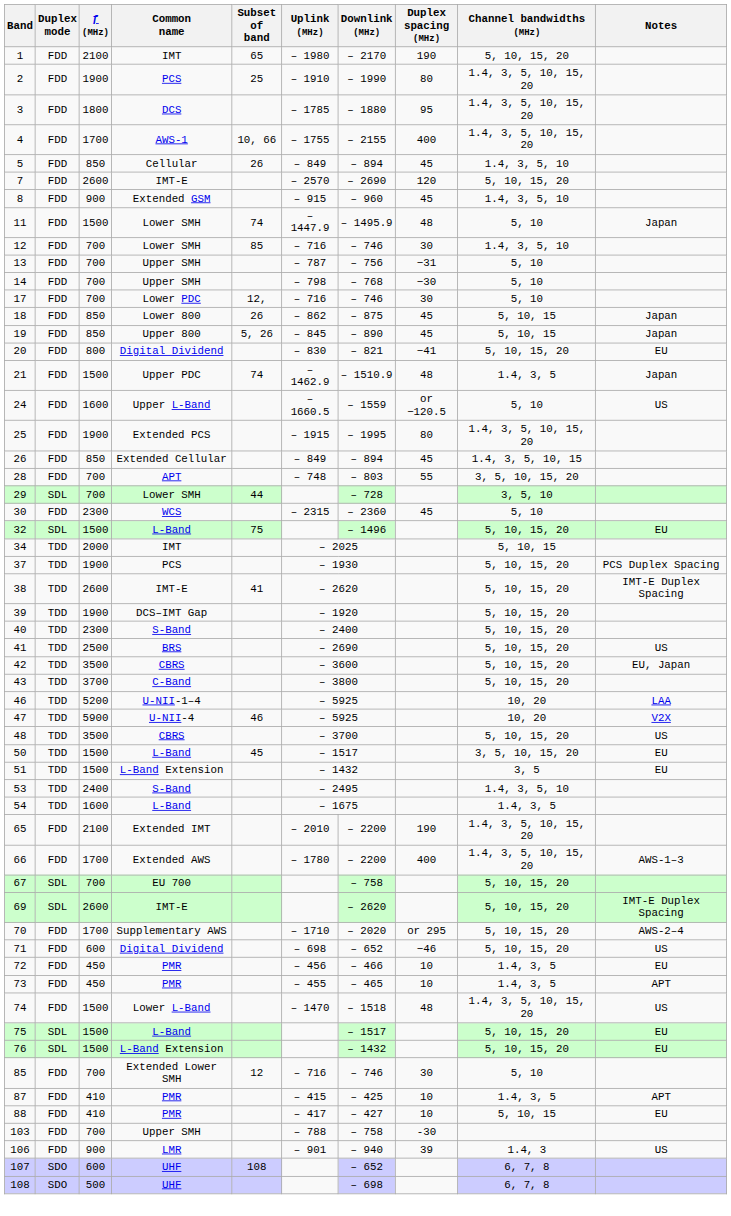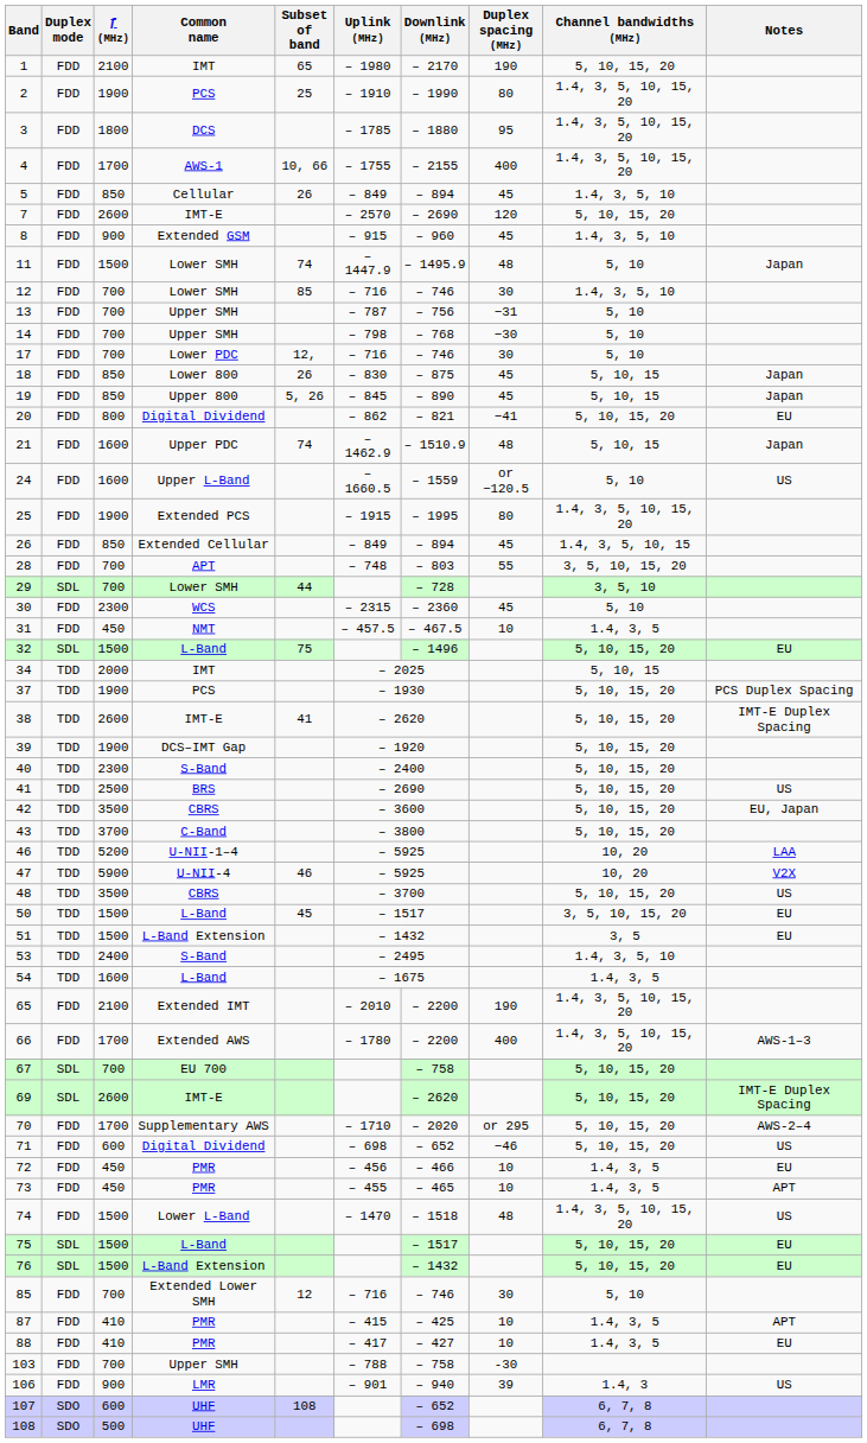 <table style="text-align: center;" class="sortable wikitable sticky-header sort-under">
 <tr>
 <th data-sort-type="number">Band</th>
 <th>Duplex<br>mode</th>
 <th data-sort-type="number"><a href='#'>ƒ</a><br><small>(MHz)</small></th>
 <th>Common<br>name</th>
 <th class="unsortable">Subset<br>of band</th>
 <th data-sort-type="number">Uplink<br><small>(MHz)</small></th>
 <th data-sort-type="number">Downlink<br><small>(MHz)</small></th>
 <th data-sort-type="number">Duplex<br>spacing<br><small>(MHz)</small></th>
 <th class="unsortable">Channel bandwidths<br><small>(MHz)</small></th>
 <th class="unsortable">Notes</th>
 </tr>
 <tr id="LTE_Band_I">
 <td>1</td>
 <td>FDD</td>
 <td>2100</td>
 <td>IMT</td>
 <td>65</td>
 <td> – 1980</td>
 <td> – 2170</td>
 <td>190</td>
 <td>5, 10, 15, 20</td>
 <td></td>
 </tr>
 <tr id="LTE_Band_II">
 <td>2</td>
 <td>FDD</td>
 <td>1900</td>
 <td><a href='#'>PCS</a></td>
 <td>25</td>
 <td> – 1910</td>
 <td> – 1990</td>
 <td>80</td>
 <td>1.4, 3, 5, 10, 15, 20</td>
 <td></td>
 </tr>
 <tr id="LTE_Band_III">
 <td>3</td>
 <td>FDD</td>
 <td>1800</td>
 <td><a href='#'>DCS</a></td>
 <td></td>
 <td> – 1785</td>
 <td> – 1880</td>
 <td>95</td>
 <td>1.4, 3, 5, 10, 15, 20</td>
 <td></td>
 </tr>
 <tr id="LTE_Band_IV">
 <td>4</td>
 <td>FDD</td>
 <td>1700</td>
 <td><a href='#'>AWS‑1</a></td>
 <td>10, 66</td>
 <td> – 1755</td>
 <td> – 2155</td>
 <td>400</td>
 <td>1.4, 3, 5, 10, 15, 20</td>
 <td></td>
 </tr>
 <tr id="LTE_Band_V">
 <td>5</td>
 <td>FDD</td>
 <td>850</td>
 <td>Cellular</td>
 <td>26</td>
 <td> – 849</td>
 <td> – 894</td>
 <td>45</td>
 <td>1.4, 3, 5, 10</td>
 <td></td>
 </tr>
 <tr id="LTE_Band_VII">
 <td>7</td>
 <td>FDD</td>
 <td>2600</td>
 <td>IMT-E</td>
 <td></td>
 <td> – 2570</td>
 <td> – 2690</td>
 <td>120</td>
 <td>5, 10, 15, 20</td>
 <td></td>
 </tr>
 <tr id="LTE_Band_VIII">
 <td>8</td>
 <td>FDD</td>
 <td>900</td>
 <td>Extended <a href='#'>GSM</a></td>
 <td></td>
 <td> – 915</td>
 <td> – 960</td>
 <td>45</td>
 <td>1.4, 3, 5, 10</td>
 <td></td>
 </tr>
 <tr id="LTE_Band_XI">
 <td>11</td>
 <td>FDD</td>
 <td>1500</td>
 <td>Lower SMH</td>
 <td>74</td>
 <td> – 1447.9</td>
 <td> – 1495.9</td>
 <td>48</td>
 <td>5, 10</td>
 <td>Japan</td>
 </tr>
 <tr id="LTE_Band_XII">
 <td>12</td>
 <td>FDD</td>
 <td>700</td>
 <td>Lower SMH</td>
 <td>85</td>
 <td> – 716</td>
 <td> – 746</td>
 <td>30</td>
 <td>1.4, 3, 5, 10</td>
 <td></td>
 </tr>
 <tr id="LTE_Band_XIII">
 <td>13</td>
 <td>FDD</td>
 <td>700</td>
 <td>Upper SMH</td>
 <td></td>
 <td> – 787</td>
 <td> – 756</td>
 <td>−31</td>
 <td>5, 10</td>
 <td></td>
 </tr>
 <tr>
 <td>14</td>
 <td>FDD</td>
 <td>700</td>
 <td>Upper SMH</td>
 <td></td>
 <td> – 798</td>
 <td> – 768</td>
 <td>−30</td>
 <td>5, 10</td>
 <td></td>
 </tr>
 <tr>
 <td>17</td>
 <td>FDD</td>
 <td>700</td>
 <td>Lower <a href='#'>PDC</a></td>
 <td>12, </td>
 <td> – 716</td>
 <td> – 746</td>
 <td>30</td>
 <td>5, 10</td>
 <td></td>
 </tr>
 <tr>
 <td>18</td>
 <td>FDD</td>
 <td>850</td>
 <td>Lower 800</td>
 <td>26</td>
-<td> – 862</td>
+<td> – 830</td>
 <td> – 875</td>
 <td>45</td>
 <td>5, 10, 15</td>
 <td>Japan</td>
 </tr>
 <tr>
 <td>19</td>
 <td>FDD</td>
 <td>850</td>
 <td>Upper 800</td>
 <td>5, 26</td>
 <td> – 845</td>
 <td> – 890</td>
 <td>45</td>
 <td>5, 10, 15</td>
 <td>Japan</td>
 </tr>
 <tr id="LTE_Band_XX">
 <td>20</td>
 <td>FDD</td>
 <td>800</td>
 <td><a href='#'>Digital Dividend</a></td>
 <td></td>
-<td> – 830</td>
+<td> – 862</td>
 <td> – 821</td>
 <td>−41</td>
 <td>5, 10, 15, 20</td>
 <td>EU</td>
 </tr>
 <tr>
 <td>21</td>
 <td>FDD</td>
-<td>1500</td>
+<td>1600</td>
 <td>Upper PDC</td>
 <td>74</td>
 <td> – 1462.9</td>
 <td> – 1510.9</td>
 <td>48</td>
-<td>1.4, 3, 5</td>
+<td>5, 10, 15</td>
 <td>Japan</td>
 </tr>
 <tr>
 <td>24</td>
 <td>FDD</td>
 <td>1600</td>
 <td>Upper <a href='#'>L‑Band</a></td>
 <td></td>
 <td> – 1660.5</td>
 <td> – 1559</td>
 <td> or −120.5</td>
 <td>5, 10</td>
 <td>US</td>
 </tr>
 <tr>
 <td>25</td>
 <td>FDD</td>
 <td>1900</td>
 <td>Extended PCS</td>
 <td></td>
 <td> – 1915</td>
 <td> – 1995</td>
 <td>80</td>
 <td>1.4, 3, 5, 10, 15, 20</td>
 <td></td>
 </tr>
 <tr>
 <td>26</td>
 <td>FDD</td>
 <td>850</td>
 <td>Extended Cellular</td>
 <td></td>
 <td> – 849</td>
 <td> – 894</td>
 <td>45</td>
 <td>1.4, 3, 5, 10, 15</td>
 <td></td>
 </tr>
 <tr>
 <td>28</td>
 <td>FDD</td>
 <td>700</td>
 <td><a href='#'>APT</a></td>
 <td></td>
 <td> – 748</td>
 <td> – 803</td>
 <td>55</td>
 <td>3, 5, 10, 15, 20</td>
 <td></td>
 </tr>
 <tr>
 <td style="background:#CCFFCC;">29</td>
 <td style="background:#CCFFCC;">SDL</td>
 <td style="background:#CCFFCC;">700</td>
 <td style="background:#CCFFCC;">Lower SMH</td>
 <td style="background:#CCFFCC;">44</td>
 <td></td>
 <td style="background:#CCFFCC;"> – 728</td>
 <td></td>
 <td style="background:#CCFFCC;">3, 5, 10</td>
 <td style="background:#CCFFCC;"></td>
 </tr>
 <tr>
 <td>30</td>
 <td>FDD</td>
 <td>2300</td>
 <td><a href='#'>WCS</a></td>
 <td></td>
 <td> – 2315</td>
 <td> – 2360</td>
 <td>45</td>
 <td>5, 10</td>
+<td></td>
+</tr>
+<tr id="LTE_Band_XXXI">
+<td>31</td>
+<td>FDD</td>
+<td>450</td>
+<td><a href='#'>NMT</a></td>
+<td></td>
+<td> – 457.5</td>
+<td> – 467.5</td>
+<td>10</td>
+<td>1.4, 3, 5</td>
 <td></td>
 </tr>
 <tr>
 <td style="background:#CCFFCC;">32</td>
 <td style="background:#CCFFCC;">SDL</td>
 <td style="background:#CCFFCC;">1500</td>
 <td style="background:#CCFFCC;"><a href='#'>L‑Band</a></td>
 <td style="background:#CCFFCC;">75</td>
 <td></td>
 <td style="background:#CCFFCC;"> – 1496</td>
 <td></td>
 <td style="background:#CCFFCC;">5, 10, 15, 20</td>
 <td style="background:#CCFFCC;">EU</td>
 </tr>
 <tr>
 <td>34</td>
 <td>TDD</td>
 <td>2000</td>
 <td>IMT</td>
 <td></td>
 <td colspan="2"> – 2025</td>
 <td></td>
 <td>5, 10, 15</td>
 <td></td>
 </tr>
 <tr>
 <td>37</td>
 <td>TDD</td>
 <td>1900</td>
 <td>PCS</td>
 <td></td>
 <td colspan="2"> – 1930</td>
 <td></td>
 <td>5, 10, 15, 20</td>
 <td>PCS Duplex Spacing</td>
 </tr>
 <tr>
 <td>38</td>
 <td>TDD</td>
 <td>2600</td>
 <td>IMT-E</td>
 <td>41</td>
 <td colspan="2"> – 2620</td>
 <td></td>
 <td>5, 10, 15, 20</td>
 <td>IMT-E Duplex Spacing</td>
 </tr>
 <tr>
 <td>39</td>
 <td>TDD</td>
 <td>1900</td>
 <td>DCS–IMT Gap</td>
 <td></td>
 <td colspan="2"> – 1920</td>
 <td></td>
 <td>5, 10, 15, 20</td>
 <td></td>
 </tr>
 <tr>
 <td>40</td>
 <td>TDD</td>
 <td>2300</td>
 <td><a href='#'>S-Band</a></td>
 <td></td>
 <td colspan="2"> – 2400</td>
 <td></td>
 <td>5, 10, 15, 20</td>
 <td></td>
 </tr>
 <tr>
 <td>41</td>
 <td>TDD</td>
 <td>2500</td>
 <td><a href='#'>BRS</a></td>
 <td></td>
 <td colspan="2"> – 2690</td>
 <td></td>
 <td>5, 10, 15, 20</td>
 <td>US</td>
 </tr>
 <tr>
 <td>42</td>
 <td>TDD</td>
 <td>3500</td>
 <td><a href='#'>CBRS</a></td>
 <td></td>
 <td colspan="2"> – 3600</td>
 <td></td>
 <td>5, 10, 15, 20</td>
 <td>EU, Japan</td>
 </tr>
 <tr>
 <td>43</td>
 <td>TDD</td>
 <td>3700</td>
 <td><a href='#'>C-Band</a></td>
 <td></td>
 <td colspan="2"> – 3800</td>
 <td></td>
 <td>5, 10, 15, 20</td>
 <td></td>
 </tr>
 <tr>
 <td>46</td>
 <td>TDD</td>
 <td>5200</td>
 <td><a href='#'>U-NII</a>-1–4</td>
 <td></td>
 <td colspan="2"> – 5925</td>
 <td></td>
 <td>10, 20</td>
 <td><a href='#'>LAA</a></td>
 </tr>
 <tr>
 <td>47</td>
 <td>TDD</td>
 <td>5900</td>
 <td><a href='#'>U-NII</a>-4</td>
 <td>46</td>
 <td colspan="2"> – 5925</td>
 <td></td>
 <td>10, 20</td>
 <td><a href='#'>V2X</a></td>
 </tr>
 <tr>
 <td>48</td>
 <td>TDD</td>
 <td>3500</td>
 <td><a href='#'>CBRS</a></td>
 <td></td>
 <td colspan="2"> – 3700</td>
 <td></td>
 <td>5, 10, 15, 20</td>
 <td>US</td>
 </tr>
 <tr>
 <td>50</td>
 <td>TDD</td>
 <td>1500</td>
 <td><a href='#'>L‑Band</a></td>
 <td>45</td>
 <td colspan="2"> – 1517</td>
 <td></td>
 <td>3, 5, 10, 15, 20</td>
 <td>EU</td>
 </tr>
 <tr>
 <td>51</td>
 <td>TDD</td>
 <td>1500</td>
 <td><a href='#'>L‑Band</a> Extension</td>
 <td></td>
 <td colspan="2"> – 1432</td>
 <td></td>
 <td>3, 5</td>
 <td>EU</td>
 </tr>
 <tr>
 <td>53</td>
 <td>TDD</td>
 <td>2400</td>
 <td><a href='#'>S-Band</a></td>
 <td></td>
 <td colspan="2"> – 2495</td>
 <td></td>
 <td>1.4, 3, 5, 10</td>
 <td></td>
 </tr>
 <tr>
 <td>54</td>
 <td>TDD</td>
 <td>1600</td>
 <td><a href='#'>L-Band</a></td>
 <td></td>
 <td colspan="2"> – 1675</td>
 <td></td>
 <td>1.4, 3, 5</td>
 <td></td>
 </tr>
 <tr>
 <td>65</td>
 <td>FDD</td>
 <td>2100</td>
 <td>Extended IMT</td>
 <td></td>
 <td> – 2010</td>
 <td> – 2200</td>
 <td>190</td>
 <td>1.4, 3, 5, 10, 15, 20</td>
 <td></td>
 </tr>
 <tr>
 <td>66</td>
 <td>FDD</td>
 <td>1700</td>
 <td>Extended AWS</td>
 <td></td>
 <td> – 1780</td>
 <td> – 2200</td>
 <td>400</td>
 <td>1.4, 3, 5, 10, 15, 20</td>
 <td>AWS‑1–3</td>
 </tr>
 <tr>
 <td style="background:#CCFFCC;">67</td>
 <td style="background:#CCFFCC;">SDL</td>
 <td style="background:#CCFFCC;">700</td>
 <td style="background:#CCFFCC;">EU 700</td>
 <td style="background:#CCFFCC;"></td>
 <td></td>
 <td style="background:#CCFFCC;"> – 758</td>
 <td></td>
 <td style="background:#CCFFCC;">5, 10, 15, 20</td>
 <td style="background:#CCFFCC;"></td>
 </tr>
 <tr>
 <td style="background:#CCFFCC;">69</td>
 <td style="background:#CCFFCC;">SDL</td>
 <td style="background:#CCFFCC;">2600</td>
 <td style="background:#CCFFCC;">IMT-E</td>
 <td style="background:#CCFFCC;"></td>
 <td></td>
 <td style="background:#CCFFCC;"> – 2620</td>
 <td></td>
 <td style="background:#CCFFCC;">5, 10, 15, 20</td>
 <td style="background:#CCFFCC;">IMT-E Duplex Spacing</td>
 </tr>
 <tr>
 <td>70</td>
 <td>FDD</td>
 <td>1700</td>
 <td>Supplementary AWS</td>
 <td></td>
 <td> – 1710</td>
 <td> – 2020</td>
 <td> or 295</td>
 <td>5, 10, 15, 20</td>
 <td>AWS‑2–4</td>
 </tr>
 <tr>
 <td>71</td>
 <td>FDD</td>
 <td>600</td>
 <td><a href='#'>Digital Dividend</a></td>
 <td></td>
 <td> – 698</td>
 <td> – 652</td>
 <td>−46</td>
 <td>5, 10, 15, 20</td>
 <td>US</td>
 </tr>
 <tr>
 <td>72</td>
 <td>FDD</td>
 <td>450</td>
 <td><a href='#'>PMR</a></td>
 <td></td>
 <td> – 456</td>
 <td> – 466</td>
 <td>10</td>
 <td>1.4, 3, 5</td>
 <td>EU</td>
 </tr>
 <tr>
 <td>73</td>
 <td>FDD</td>
 <td>450</td>
 <td><a href='#'>PMR</a></td>
 <td></td>
 <td> – 455</td>
 <td> – 465</td>
 <td>10</td>
 <td>1.4, 3, 5</td>
 <td>APT</td>
 </tr>
 <tr>
 <td>74</td>
 <td>FDD</td>
 <td>1500</td>
 <td>Lower <a href='#'>L‑Band</a></td>
 <td></td>
 <td> – 1470</td>
 <td> – 1518</td>
 <td>48</td>
 <td>1.4, 3, 5, 10, 15, 20</td>
 <td>US</td>
 </tr>
 <tr>
 <td style="background:#CCFFCC;">75</td>
 <td style="background:#CCFFCC;">SDL</td>
 <td style="background:#CCFFCC;">1500</td>
 <td style="background:#CCFFCC;"><a href='#'>L‑Band</a></td>
 <td style="background:#CCFFCC;"></td>
 <td></td>
 <td style="background:#CCFFCC;"> – 1517</td>
 <td></td>
 <td style="background:#CCFFCC;">5, 10, 15, 20</td>
 <td style="background:#CCFFCC;">EU</td>
 </tr>
 <tr>
 <td style="background:#CCFFCC;">76</td>
 <td style="background:#CCFFCC;">SDL</td>
 <td style="background:#CCFFCC;">1500</td>
 <td style="background:#CCFFCC;"><a href='#'>L‑Band</a> Extension</td>
 <td style="background:#CCFFCC;"></td>
 <td></td>
 <td style="background:#CCFFCC;"> – 1432</td>
 <td></td>
 <td style="background:#CCFFCC;">5, 10, 15, 20</td>
 <td style="background:#CCFFCC;">EU</td>
 </tr>
 <tr>
 <td>85</td>
 <td>FDD</td>
 <td>700</td>
 <td>Extended Lower SMH</td>
 <td>12</td>
 <td> – 716</td>
 <td> – 746</td>
 <td>30</td>
 <td>5, 10</td>
 <td></td>
 </tr>
 <tr>
 <td>87</td>
 <td>FDD</td>
 <td>410</td>
 <td><a href='#'>PMR</a></td>
 <td></td>
 <td> – 415</td>
 <td> – 425</td>
 <td>10</td>
 <td>1.4, 3, 5</td>
 <td>APT</td>
 </tr>
 <tr>
 <td>88</td>
 <td>FDD</td>
 <td>410</td>
 <td><a href='#'>PMR</a></td>
 <td></td>
 <td> – 417</td>
 <td> – 427</td>
 <td>10</td>
-<td>5, 10, 15</td>
+<td>1.4, 3, 5</td>
 <td>EU</td>
 </tr>
 <tr>
 <td>103</td>
 <td>FDD</td>
 <td>700</td>
 <td>Upper SMH</td>
 <td></td>
 <td> – 788</td>
 <td> – 758</td>
 <td>-30</td>
 <td></td>
 <td></td>
 </tr>
 <tr>
 <td>106</td>
 <td>FDD</td>
 <td>900</td>
 <td><a href='#'>LMR</a></td>
 <td></td>
 <td> – 901</td>
 <td> – 940</td>
 <td>39</td>
 <td>1.4, 3</td>
 <td>US</td>
 </tr>
 <tr>
 <td style="background:#CCCCFF;">107</td>
 <td style="background:#CCCCFF;">SDO</td>
 <td style="background:#CCCCFF;">600</td>
 <td style="background:#CCCCFF;"><a href='#'>UHF</a></td>
 <td style="background:#CCCCFF;">108</td>
 <td></td>
 <td style="background:#CCCCFF;"> – 652</td>
 <td></td>
 <td style="background:#CCCCFF;">6, 7, 8</td>
 <td style="background:#CCCCFF;"></td>
 </tr>
 <tr>
 <td style="background:#CCCCFF;">108</td>
 <td style="background:#CCCCFF;">SDO</td>
 <td style="background:#CCCCFF;">500</td>
 <td style="background:#CCCCFF;"><a href='#'>UHF</a></td>
 <td style="background:#CCCCFF;"></td>
 <td></td>
 <td style="background:#CCCCFF;"> – 698</td>
 <td></td>
 <td style="background:#CCCCFF;">6, 7, 8</td>
 <td style="background:#CCCCFF;"></td>
 </tr>
 </table>
